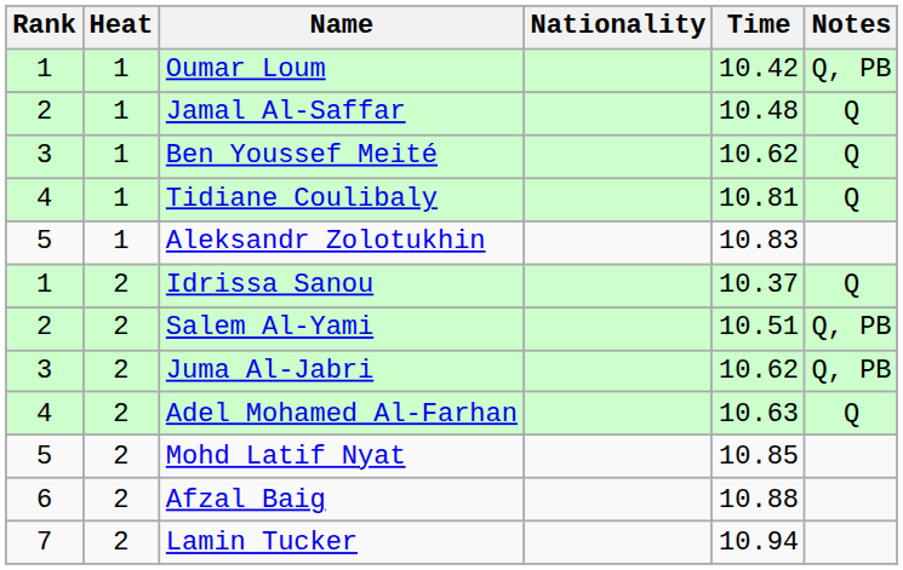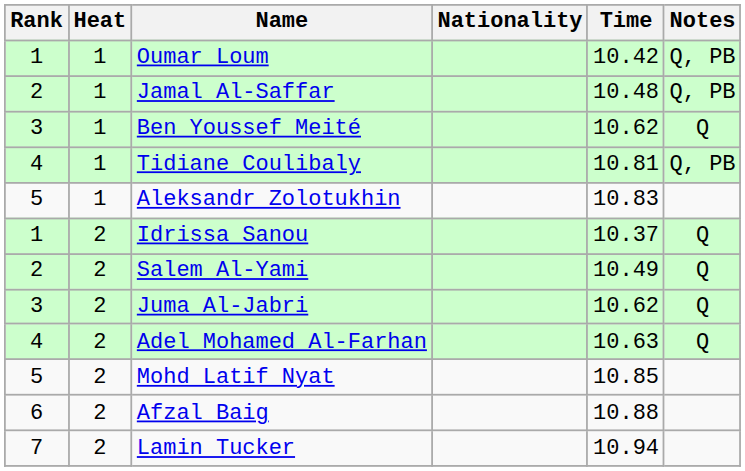 <table class="wikitable sortable" style="text-align:center;font-size:95%">
 <tr>
 <th>Rank</th>
 <th>Heat</th>
 <th>Name</th>
 <th>Nationality</th>
 <th>Time</th>
 <th>Notes</th>
 </tr>
 <tr bgcolor=ccffcc>
 <td>1</td>
 <td>1</td>
 <td align=left><a href='#'>Oumar Loum</a></td>
 <td align=left></td>
 <td>10.42</td>
 <td>Q, PB</td>
 </tr>
 <tr bgcolor=ccffcc>
 <td>2</td>
 <td>1</td>
 <td align=left><a href='#'>Jamal Al-Saffar</a></td>
 <td align=left></td>
 <td>10.48</td>
-<td>Q</td>
+<td>Q, PB</td>
 </tr>
 <tr bgcolor=ccffcc>
 <td>3</td>
 <td>1</td>
 <td align=left><a href='#'>Ben Youssef Meité</a></td>
 <td align=left></td>
 <td>10.62</td>
 <td>Q</td>
 </tr>
 <tr bgcolor=ccffcc>
 <td>4</td>
 <td>1</td>
 <td align=left><a href='#'>Tidiane Coulibaly</a></td>
 <td align=left></td>
 <td>10.81</td>
-<td>Q</td>
+<td>Q, PB</td>
 </tr>
 <tr>
 <td>5</td>
 <td>1</td>
 <td align=left><a href='#'>Aleksandr Zolotukhin</a></td>
 <td align=left></td>
 <td>10.83</td>
 <td></td>
 </tr>
 <tr bgcolor=ccffcc>
 <td>1</td>
 <td>2</td>
 <td align=left><a href='#'>Idrissa Sanou</a></td>
 <td align=left></td>
 <td>10.37</td>
 <td>Q</td>
 </tr>
 <tr bgcolor=ccffcc>
 <td>2</td>
 <td>2</td>
 <td align=left><a href='#'>Salem Al-Yami</a></td>
 <td align=left></td>
-<td>10.51</td>
-<td>Q, PB</td>
+<td>10.49</td>
+<td>Q</td>
 </tr>
 <tr bgcolor=ccffcc>
 <td>3</td>
 <td>2</td>
 <td align=left><a href='#'>Juma Al-Jabri</a></td>
 <td align=left></td>
 <td>10.62</td>
-<td>Q, PB</td>
+<td>Q</td>
 </tr>
 <tr bgcolor=ccffcc>
 <td>4</td>
 <td>2</td>
 <td align=left><a href='#'>Adel Mohamed Al-Farhan</a></td>
 <td align=left></td>
 <td>10.63</td>
 <td>Q</td>
 </tr>
 <tr>
 <td>5</td>
 <td>2</td>
 <td align=left><a href='#'>Mohd Latif Nyat</a></td>
 <td align=left></td>
 <td>10.85</td>
 <td></td>
 </tr>
 <tr>
 <td>6</td>
 <td>2</td>
 <td align=left><a href='#'>Afzal Baig</a></td>
 <td align=left></td>
 <td>10.88</td>
 <td></td>
 </tr>
 <tr>
 <td>7</td>
 <td>2</td>
 <td align=left><a href='#'>Lamin Tucker</a></td>
 <td align=left></td>
 <td>10.94</td>
 <td></td>
 </tr>
 </table>
